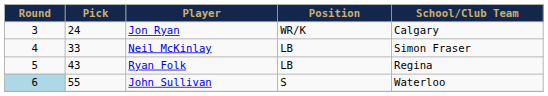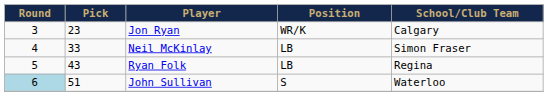 <table class="wikitable sortable sortable">
 <tr>
 <th style="background:#13264B;color:#C9AF74;" width="8%">Round</th>
 <th style="background:#13264B;color:#C9AF74;" width="8%">Pick</th>
 <th style="background:#13264B;color:#C9AF74;" width="20%">Player</th>
 <th style="background:#13264B;color:#C9AF74;" width="15%">Position</th>
 <th style="background:#13264B;color:#C9AF74;" width="20%">School/Club Team</th>
 </tr>
 <tr>
 <td align=center>3</td>
-<td>24</td>
+<td>23</td>
 <td><a href='#'>Jon Ryan</a></td>
 <td>WR/K</td>
 <td>Calgary</td>
 </tr>
 <tr>
 <td align=center>4</td>
 <td>33</td>
 <td><a href='#'>Neil McKinlay</a></td>
 <td>LB</td>
 <td>Simon Fraser</td>
 </tr>
 <tr>
 <td align=center>5</td>
 <td>43</td>
 <td><a href='#'>Ryan Folk</a></td>
 <td>LB</td>
 <td>Regina</td>
 </tr>
 <tr>
 <td align=center style="background: lightblue;">6</td>
-<td>55</td>
+<td>51</td>
 <td><a href='#'>John Sullivan</a></td>
 <td>S</td>
 <td>Waterloo</td>
 </tr>
 <tr>
 </tr>
 </table>
